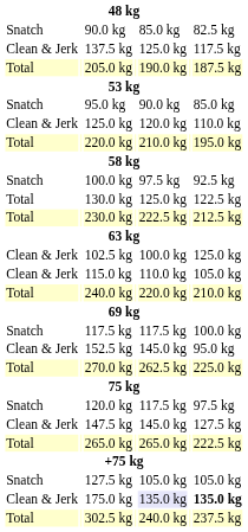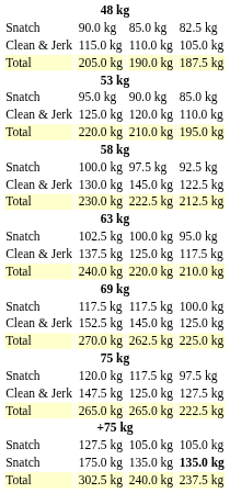 <table>
 <tr>
 <th colspan=7>48 kg</th>
 </tr>
 <tr>
 <td>Snatch</td>
 <td></td>
 <td>90.0 kg</td>
 <td></td>
 <td>85.0 kg</td>
 <td></td>
 <td>82.5 kg</td>
 </tr>
 <tr>
 <td>Clean & Jerk</td>
 <td></td>
-<td>137.5 kg</td>
+<td>115.0 kg</td>
 <td></td>
-<td>125.0 kg</td>
+<td>110.0 kg</td>
 <td></td>
-<td>117.5 kg</td>
+<td>105.0 kg</td>
 </tr>
 <tr bgcolor=ffffcc>
 <td>Total</td>
 <td></td>
 <td>205.0 kg</td>
 <td></td>
 <td>190.0 kg</td>
 <td></td>
 <td>187.5 kg</td>
 </tr>
 <tr>
 <th colspan=7>53 kg</th>
 </tr>
 <tr>
 <td>Snatch</td>
 <td></td>
 <td>95.0 kg</td>
 <td></td>
 <td>90.0 kg</td>
 <td></td>
 <td>85.0 kg</td>
 </tr>
 <tr>
 <td>Clean & Jerk</td>
 <td></td>
 <td>125.0 kg</td>
 <td></td>
 <td>120.0 kg</td>
 <td></td>
 <td>110.0 kg</td>
 </tr>
 <tr bgcolor=ffffcc>
 <td>Total</td>
 <td></td>
 <td>220.0 kg</td>
 <td></td>
 <td>210.0 kg</td>
 <td></td>
 <td>195.0 kg</td>
 </tr>
 <tr>
 <th colspan=7>58 kg</th>
 </tr>
 <tr>
 <td>Snatch</td>
 <td></td>
 <td>100.0 kg</td>
 <td></td>
 <td>97.5 kg</td>
 <td></td>
 <td>92.5 kg</td>
 </tr>
 <tr>
-<td>Total</td>
+<td>Clean & Jerk</td>
 <td></td>
 <td>130.0 kg</td>
 <td></td>
-<td>125.0 kg</td>
+<td>145.0 kg</td>
 <td></td>
 <td>122.5 kg</td>
 </tr>
 <tr bgcolor=ffffcc>
 <td>Total</td>
 <td></td>
 <td>230.0 kg</td>
 <td></td>
 <td>222.5 kg</td>
 <td></td>
 <td>212.5 kg</td>
 </tr>
 <tr>
 <th colspan=7>63 kg</th>
 </tr>
 <tr>
-<td>Clean & Jerk</td>
+<td>Snatch</td>
 <td></td>
 <td>102.5 kg</td>
 <td></td>
 <td>100.0 kg</td>
 <td></td>
-<td>125.0 kg</td>
+<td>95.0 kg</td>
 </tr>
 <tr>
 <td>Clean & Jerk</td>
 <td></td>
-<td>115.0 kg</td>
+<td>137.5 kg</td>
 <td></td>
-<td>110.0 kg</td>
+<td>125.0 kg</td>
 <td></td>
-<td>105.0 kg</td>
+<td>117.5 kg</td>
 </tr>
 <tr bgcolor=ffffcc>
 <td>Total</td>
 <td></td>
 <td>240.0 kg</td>
 <td></td>
 <td>220.0 kg</td>
 <td></td>
 <td>210.0 kg</td>
 </tr>
 <tr>
 <th colspan=7>69 kg</th>
 </tr>
 <tr>
 <td>Snatch</td>
 <td></td>
 <td>117.5 kg</td>
 <td></td>
 <td>117.5 kg</td>
 <td></td>
 <td>100.0 kg</td>
 </tr>
 <tr>
 <td>Clean & Jerk</td>
 <td></td>
 <td>152.5 kg<br></td>
 <td></td>
 <td>145.0 kg</td>
 <td></td>
-<td>95.0 kg</td>
+<td>125.0 kg</td>
 </tr>
 <tr bgcolor=ffffcc>
 <td>Total</td>
 <td></td>
 <td>270.0 kg</td>
 <td></td>
 <td>262.5 kg</td>
 <td></td>
 <td>225.0 kg</td>
 </tr>
 <tr>
 <th colspan=7>75 kg</th>
 </tr>
 <tr>
 <td>Snatch</td>
 <td></td>
 <td>120.0 kg<br></td>
 <td></td>
 <td>117.5 kg</td>
 <td></td>
 <td>97.5 kg</td>
 </tr>
 <tr>
 <td>Clean & Jerk</td>
 <td></td>
 <td>147.5 kg</td>
 <td></td>
-<td>145.0 kg</td>
+<td>125.0 kg</td>
 <td></td>
 <td>127.5 kg</td>
 </tr>
 <tr bgcolor=ffffcc>
 <td>Total</td>
 <td></td>
 <td>265.0 kg</td>
 <td></td>
 <td>265.0 kg</td>
 <td></td>
 <td>222.5 kg</td>
 </tr>
 <tr>
 <th colspan=7>+75 kg</th>
 </tr>
 <tr>
 <td>Snatch</td>
 <td></td>
 <td>127.5 kg</td>
 <td></td>
 <td>105.0 kg</td>
 <td></td>
 <td>105.0 kg</td>
 </tr>
 <tr>
-<td>Clean & Jerk</td>
+<td>Snatch</td>
 <td></td>
 <td>175.0 kg<br></td>
 <td></td>
-<td style="background: lavender;">135.0 kg</td>
+<td>135.0 kg</td>
 <td></td>
 <td><strong>135.0 kg</strong></td>
 </tr>
 <tr bgcolor=ffffcc>
 <td>Total</td>
 <td></td>
 <td>302.5 kg<br></td>
 <td></td>
 <td>240.0 kg</td>
 <td></td>
 <td>237.5 kg</td>
 </tr>
 </table>
